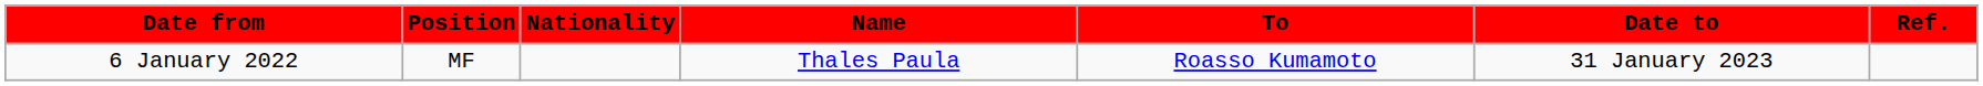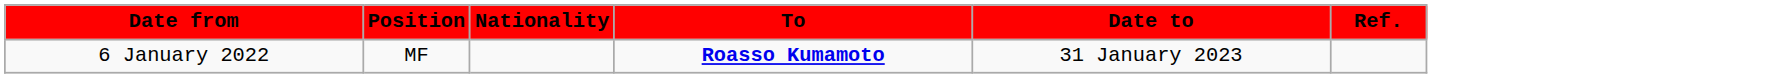 <table class="wikitable" style="text-align:center; font-size:90%; ">
 <tr>
 <th style="background:#FF0000; color:#000000; width:200px;">Date from</th>
 <th style="background:#FF0000; color:#000000; width:50px;">Position</th>
 <th style="background:#FF0000; color:#000000; width:50px;">Nationality</th>
-<th style="background:#FF0000; color:#000000; width:200px;">Name</th>
 <th style="background:#FF0000; color:#000000; width:200px;">To</th>
 <th style="background:#FF0000; color:#000000; width:200px;">Date to</th>
 <th style="background:#FF0000; color:#000000; width:50px;">Ref.</th>
 </tr>
 <tr>
 <td>6 January 2022</td>
 <td>MF</td>
 <td></td>
-<td><a href='#'>Thales Paula</a></td>
-<td><a href='#'>Roasso Kumamoto</a></td>
+<td><strong><a href='#'>Roasso Kumamoto</a></strong></td>
 <td>31 January 2023</td>
 <td></td>
 </tr>
 </table>
